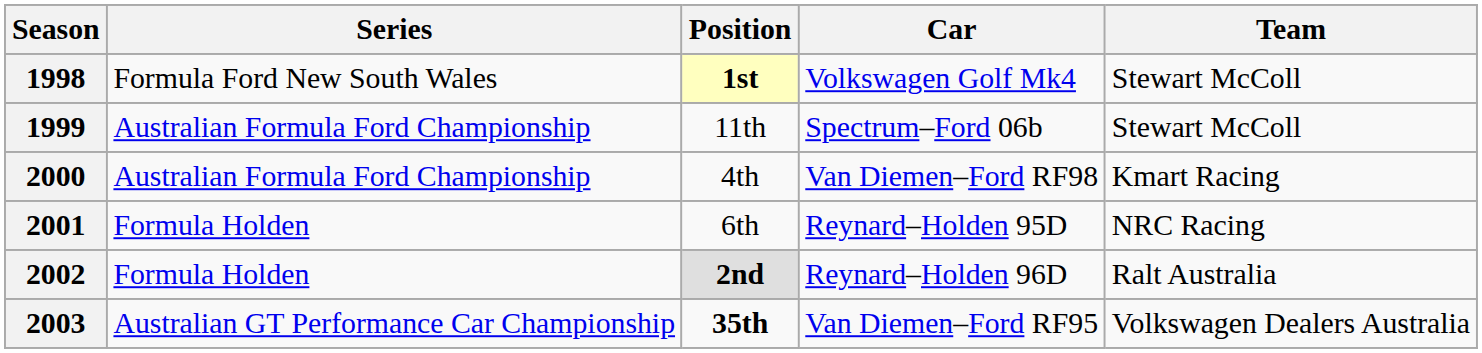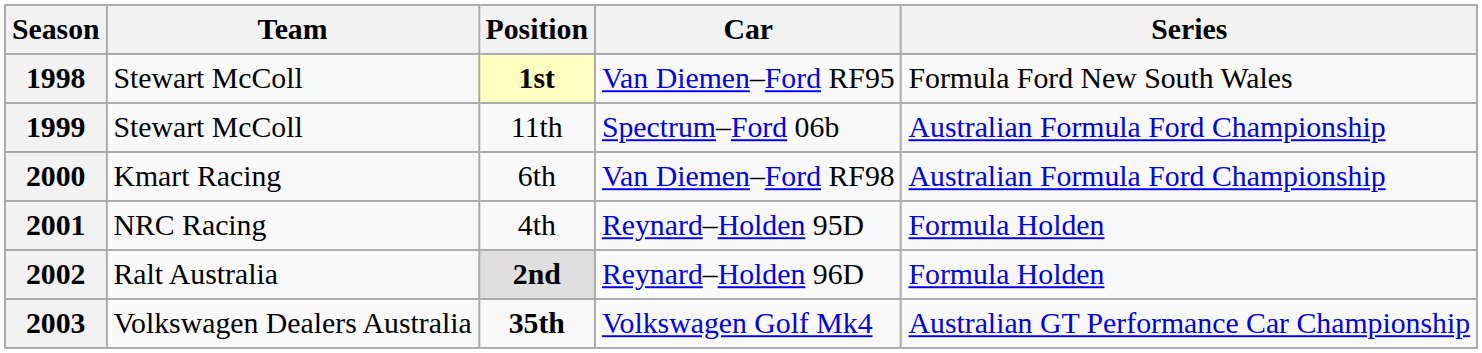 <table class="wikitable" style="font-size: 95%;">
 <tr>
 <th>Season</th>
-<th>Series</th>
+<th>Team</th>
 <th>Position</th>
 <th>Car</th>
-<th>Team</th>
+<th>Series</th>
 </tr>
 <tr>
 <th>1998</th>
+<td nowrap>Stewart McColl</td>
+<td style="background: #ffffbf" align="center"><strong>1st</strong></td>
+<td nowrap><a href='#'>Van Diemen</a>–<a href='#'>Ford</a> RF95</td>
 <td nowrap>Formula Ford New South Wales</td>
-<td style="background: #ffffbf" align="center"><strong>1st</strong></td>
-<td nowrap><a href='#'>Volkswagen Golf Mk4</a></td>
-<td nowrap>Stewart McColl</td>
 </tr>
 <tr>
 <th>1999</th>
-<td nowrap><a href='#'>Australian Formula Ford Championship</a></td>
+<td nowrap>Stewart McColl</td>
 <td align="center">11th</td>
 <td nowrap><a href='#'>Spectrum</a>–<a href='#'>Ford</a> 06b</td>
-<td nowrap>Stewart McColl</td>
+<td nowrap><a href='#'>Australian Formula Ford Championship</a></td>
 </tr>
 <tr>
 <th>2000</th>
+<td nowrap>Kmart Racing</td>
+<td align="center">6th</td>
+<td nowrap><a href='#'>Van Diemen</a>–<a href='#'>Ford</a> RF98</td>
 <td nowrap><a href='#'>Australian Formula Ford Championship</a></td>
-<td align="center">4th</td>
-<td nowrap><a href='#'>Van Diemen</a>–<a href='#'>Ford</a> RF98</td>
-<td nowrap>Kmart Racing</td>
 </tr>
 <tr>
 <th>2001</th>
+<td nowrap>NRC Racing</td>
+<td align="center">4th</td>
+<td nowrap><a href='#'>Reynard</a>–<a href='#'>Holden</a> 95D</td>
 <td nowrap><a href='#'>Formula Holden</a></td>
-<td align="center">6th</td>
-<td nowrap><a href='#'>Reynard</a>–<a href='#'>Holden</a> 95D</td>
-<td nowrap>NRC Racing</td>
 </tr>
 <tr>
 <th>2002</th>
-<td nowrap><a href='#'>Formula Holden</a></td>
+<td nowrap>Ralt Australia</td>
 <td style="background: #dfdfdf" align="center"><strong>2nd</strong></td>
 <td nowrap><a href='#'>Reynard</a>–<a href='#'>Holden</a> 96D</td>
-<td nowrap>Ralt Australia</td>
+<td nowrap><a href='#'>Formula Holden</a></td>
 </tr>
 <tr>
 <th>2003</th>
+<td nowrap>Volkswagen Dealers Australia</td>
+<td align="center"><strong>35th</strong></td>
+<td nowrap><a href='#'>Volkswagen Golf Mk4</a></td>
 <td nowrap><a href='#'>Australian GT Performance Car Championship</a></td>
-<td align="center"><strong>35th</strong></td>
-<td nowrap><a href='#'>Van Diemen</a>–<a href='#'>Ford</a> RF95</td>
-<td nowrap>Volkswagen Dealers Australia</td>
 </tr>
 </table>
